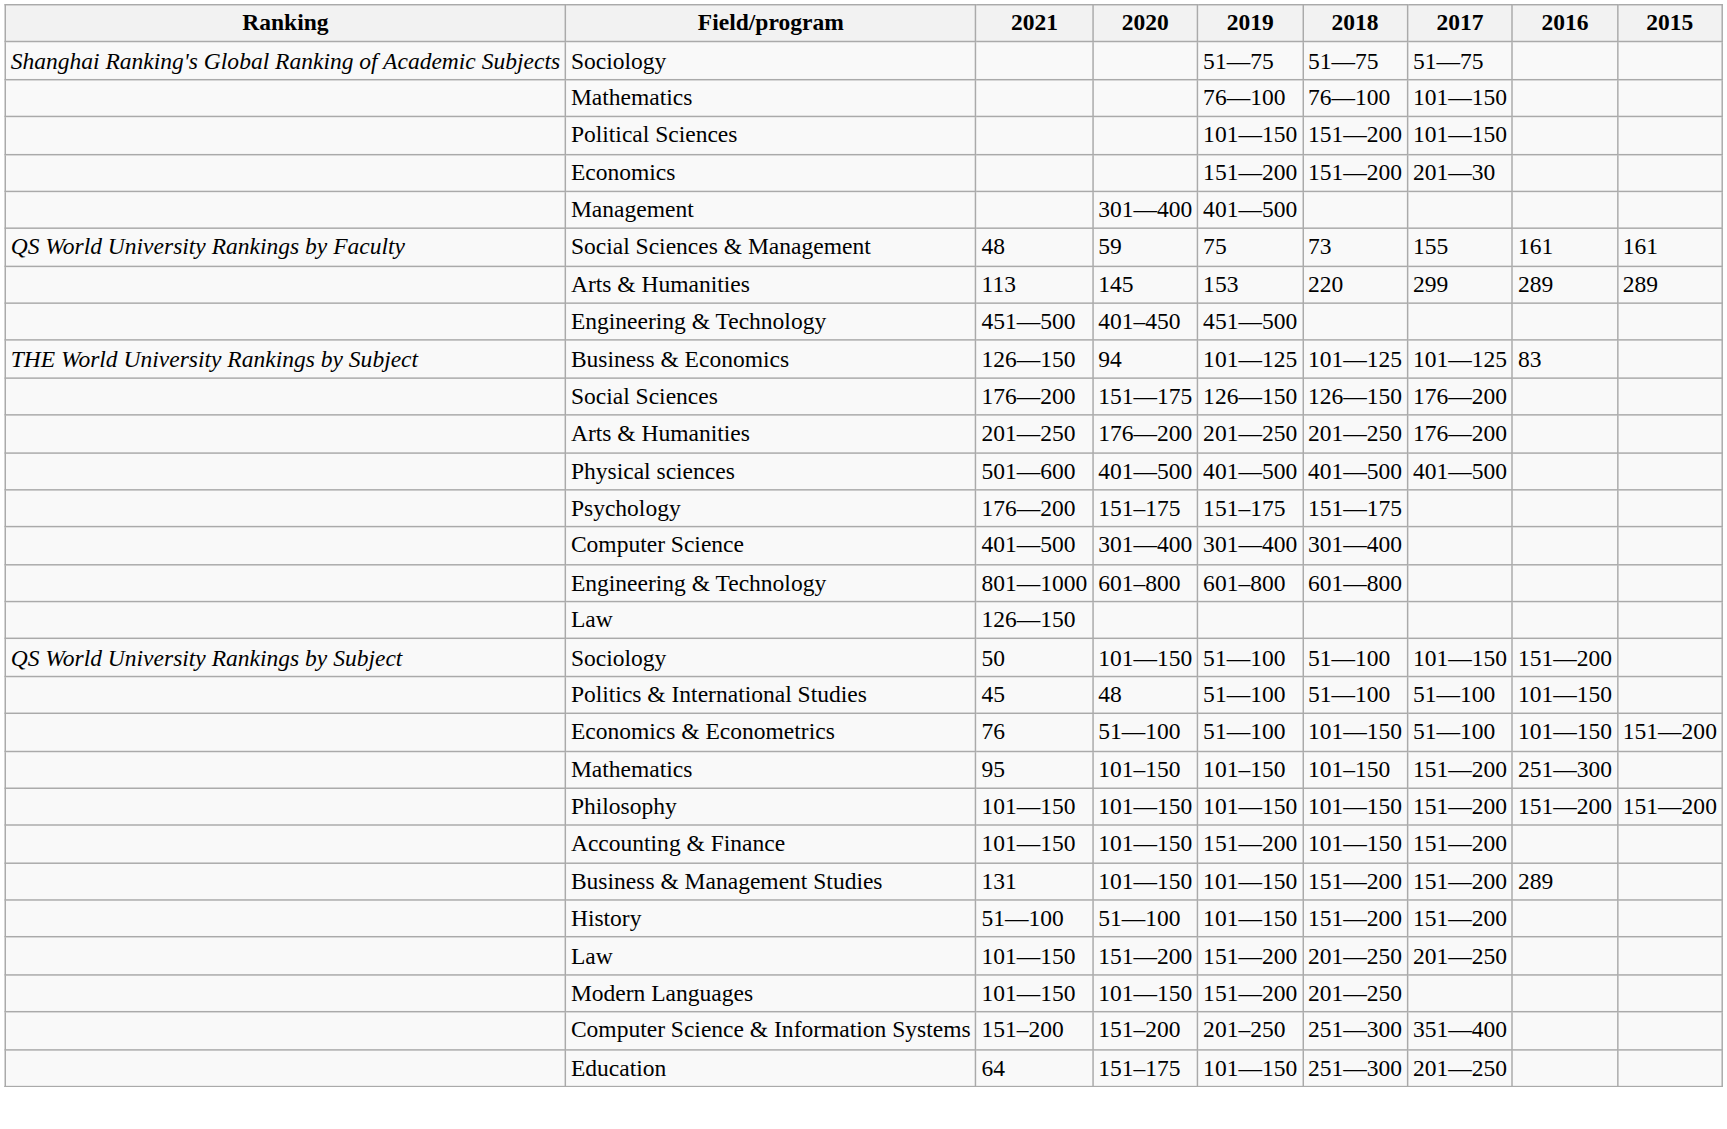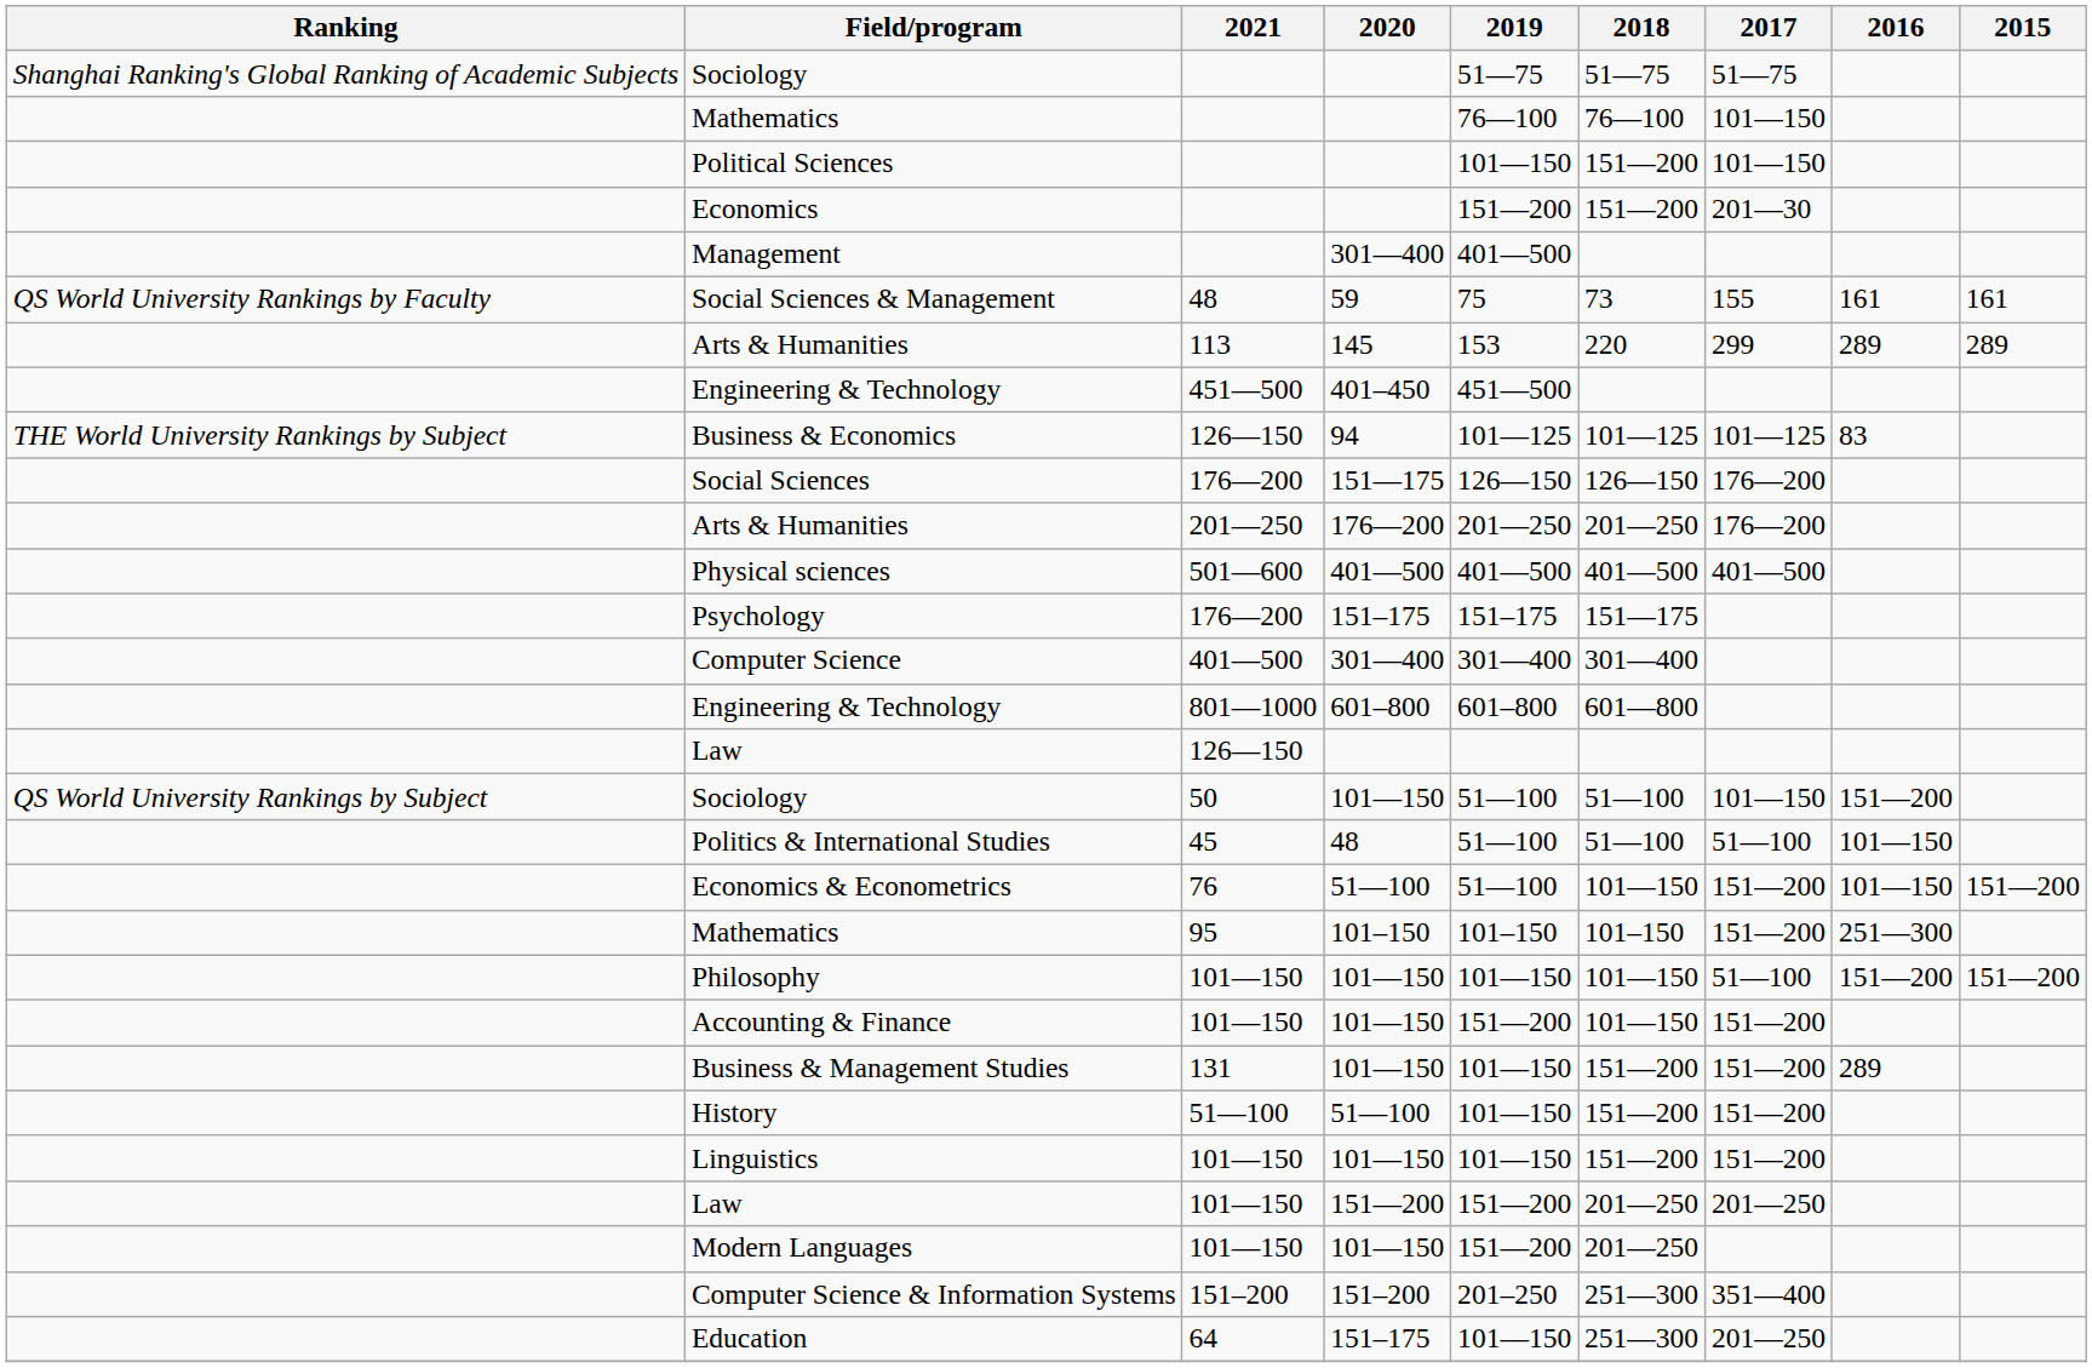 <table class="wikitable collapsible collapsed" style="margin-left:1em; clear:right; margin-top:1.0em; margin-bottom:1.0em">
 <tr>
 <th>Ranking</th>
 <th>Field/program</th>
 <th>2021</th>
 <th>2020</th>
 <th>2019</th>
 <th>2018</th>
 <th>2017</th>
 <th>2016</th>
 <th>2015</th>
 </tr>
 <tr>
 <td><em>Shanghai Ranking's Global Ranking of Academic Subjects</em></td>
 <td>Sociology</td>
 <td></td>
 <td></td>
 <td>51—75</td>
 <td>51—75</td>
 <td>51—75</td>
 <td></td>
 <td></td>
 </tr>
 <tr>
 <td></td>
 <td>Mathematics</td>
 <td></td>
 <td></td>
 <td>76—100</td>
 <td>76—100</td>
 <td>101—150</td>
 <td></td>
 <td></td>
 </tr>
 <tr>
 <td></td>
 <td>Political Sciences</td>
 <td></td>
 <td></td>
 <td>101—150</td>
 <td>151—200</td>
 <td>101—150</td>
 <td></td>
 <td></td>
 </tr>
 <tr>
 <td></td>
 <td>Economics</td>
 <td></td>
 <td></td>
 <td>151—200</td>
 <td>151—200</td>
 <td>201—30</td>
 <td></td>
 <td></td>
 </tr>
 <tr>
 <td></td>
 <td>Management</td>
 <td></td>
 <td>301—400</td>
 <td>401—500</td>
 <td></td>
 <td></td>
 <td></td>
 </tr>
 <tr>
 <td><em>QS World University Rankings by Faculty</em></td>
 <td>Social Sciences & Management</td>
 <td>48</td>
 <td>59</td>
 <td>75</td>
 <td>73</td>
 <td>155</td>
 <td>161</td>
 <td>161</td>
 </tr>
 <tr>
 <td></td>
 <td>Arts & Humanities</td>
 <td>113</td>
 <td>145</td>
 <td>153</td>
 <td>220</td>
 <td>299</td>
 <td>289</td>
 <td>289</td>
 </tr>
 <tr>
 <td></td>
 <td>Engineering & Technology</td>
 <td>451—500</td>
 <td>401–450</td>
 <td>451—500</td>
 <td></td>
 <td></td>
 <td></td>
 </tr>
 <tr>
 <td><em>THE World University Rankings by Subject</em></td>
 <td>Business & Economics</td>
 <td>126—150</td>
 <td>94</td>
 <td>101—125</td>
 <td>101—125</td>
 <td>101—125</td>
 <td>83</td>
 <td></td>
 </tr>
 <tr>
 <td></td>
 <td>Social Sciences</td>
 <td>176—200</td>
 <td>151—175</td>
 <td>126—150</td>
 <td>126—150</td>
 <td>176—200</td>
 <td></td>
 <td></td>
 </tr>
 <tr>
 <td></td>
 <td>Arts & Humanities</td>
 <td>201—250</td>
 <td>176—200</td>
 <td>201—250</td>
 <td>201—250</td>
 <td>176—200</td>
 <td></td>
 <td></td>
 </tr>
 <tr>
 <td></td>
 <td>Physical sciences</td>
 <td>501—600</td>
 <td>401—500</td>
 <td>401—500</td>
 <td>401—500</td>
 <td>401—500</td>
 <td></td>
 <td></td>
 </tr>
 <tr>
 <td></td>
 <td>Psychology</td>
 <td>176—200</td>
 <td>151–175</td>
 <td>151–175</td>
 <td>151—175</td>
 <td></td>
 <td></td>
 <td></td>
 </tr>
 <tr>
 <td></td>
 <td>Computer Science</td>
 <td>401—500</td>
 <td>301—400</td>
 <td>301—400</td>
 <td>301—400</td>
 <td></td>
 <td></td>
 <td></td>
 </tr>
 <tr>
 <td></td>
 <td>Engineering & Technology</td>
 <td>801—1000</td>
 <td>601–800</td>
 <td>601–800</td>
 <td>601—800</td>
 <td></td>
 <td></td>
 <td></td>
 </tr>
 <tr>
 <td></td>
 <td>Law</td>
 <td>126—150</td>
 <td></td>
 <td></td>
 <td></td>
 <td></td>
 <td></td>
 <td></td>
 </tr>
 <tr>
 <td><em>QS World University Rankings by Subject</em></td>
 <td>Sociology</td>
 <td>50</td>
 <td>101—150</td>
 <td>51—100</td>
 <td>51—100</td>
 <td>101—150</td>
 <td>151—200</td>
 </tr>
 <tr>
 <td></td>
 <td>Politics & International Studies</td>
 <td>45</td>
 <td>48</td>
 <td>51—100</td>
 <td>51—100</td>
 <td>51—100</td>
 <td>101—150</td>
 <td></td>
 </tr>
 <tr>
 <td></td>
 <td>Economics & Econometrics</td>
 <td>76</td>
 <td>51—100</td>
 <td>51—100</td>
 <td>101—150</td>
-<td>51—100</td>
+<td>151—200</td>
 <td>101—150</td>
 <td>151—200</td>
 </tr>
 <tr>
 <td></td>
 <td>Mathematics</td>
 <td>95</td>
 <td>101–150</td>
 <td>101–150</td>
 <td>101–150</td>
 <td>151—200</td>
 <td>251—300</td>
 <td></td>
 </tr>
 <tr>
 <td></td>
 <td>Philosophy</td>
 <td>101—150</td>
 <td>101—150</td>
 <td>101—150</td>
 <td>101—150</td>
-<td>151—200</td>
+<td>51—100</td>
 <td>151—200</td>
 <td>151—200</td>
 </tr>
 <tr>
 <td></td>
 <td>Accounting & Finance</td>
 <td>101—150</td>
 <td>101—150</td>
 <td>151—200</td>
 <td>101—150</td>
 <td>151—200</td>
 <td></td>
 </tr>
 <tr>
 <td></td>
 <td>Business & Management Studies</td>
 <td>131</td>
 <td>101—150</td>
 <td>101—150</td>
 <td>151—200</td>
 <td>151—200</td>
 <td>289</td>
 <td></td>
 </tr>
 <tr>
 <td></td>
 <td>History</td>
 <td>51—100</td>
 <td>51—100</td>
+<td>101—150</td>
+<td>151—200</td>
+<td>151—200</td>
+<td></td>
+<td></td>
+</tr>
+<tr>
+<td></td>
+<td>Linguistics</td>
+<td>101—150</td>
+<td>101—150</td>
 <td>101—150</td>
 <td>151—200</td>
 <td>151—200</td>
 <td></td>
 <td></td>
 </tr>
 <tr>
 <td></td>
 <td>Law</td>
 <td>101—150</td>
 <td>151—200</td>
 <td>151—200</td>
 <td>201—250</td>
 <td>201—250</td>
 <td></td>
 <td></td>
 </tr>
 <tr>
 <td></td>
 <td>Modern Languages</td>
 <td>101—150</td>
 <td>101—150</td>
 <td>151—200</td>
 <td>201—250</td>
 <td></td>
 <td></td>
 <td></td>
 </tr>
 <tr>
 <td></td>
 <td>Computer Science & Information Systems</td>
 <td>151–200</td>
 <td>151–200</td>
 <td>201–250</td>
 <td>251—300</td>
 <td>351—400</td>
 <td></td>
 <td></td>
 </tr>
 <tr>
 <td></td>
 <td>Education</td>
 <td>64</td>
 <td>151–175</td>
 <td>101—150</td>
 <td>251—300</td>
 <td>201—250</td>
 <td></td>
 <td></td>
 </tr>
 <tr>
 </tr>
 </table>
